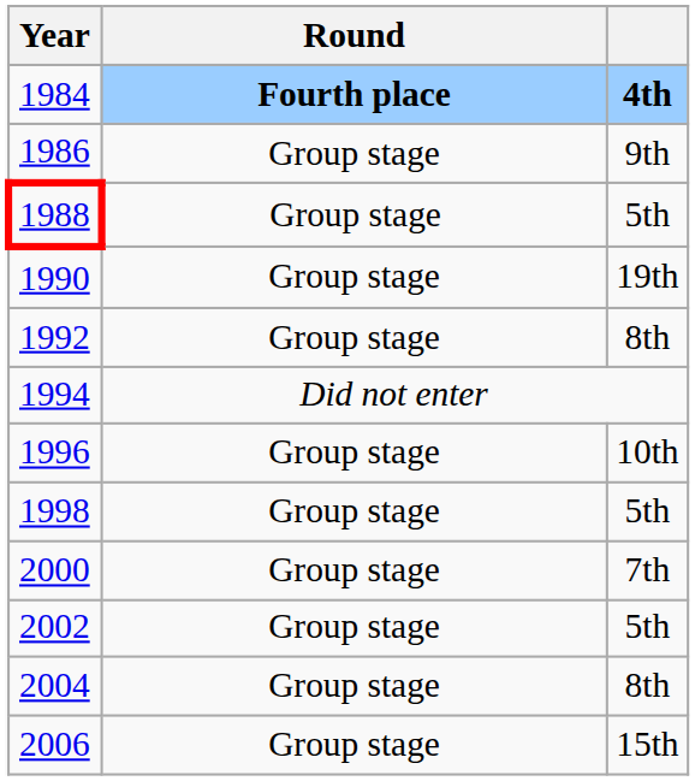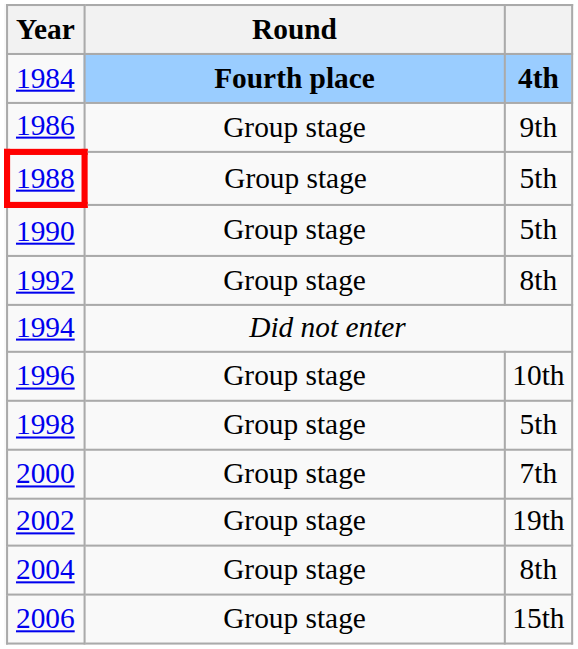 <table class="wikitable" style="text-align: center; font-size:90%">
 <tr>
 <th>Year</th>
 <th style="width:200px">Round</th>
 <th></th>
 </tr>
 <tr>
 <td><a href='#'>1984</a></td>
 <td bgcolor="9acdff"><strong>Fourth place</strong></td>
 <td bgcolor="9acdff"><strong>4th</strong></td>
 </tr>
 <tr>
 <td><a href='#'>1986</a></td>
 <td>Group stage</td>
 <td>9th</td>
 </tr>
 <tr>
 <td style="border: 3px solid red"><a href='#'>1988</a></td>
 <td>Group stage</td>
 <td>5th</td>
 </tr>
 <tr>
 <td><a href='#'>1990</a></td>
 <td>Group stage</td>
-<td>19th</td>
+<td>5th</td>
 </tr>
 <tr>
 <td><a href='#'>1992</a></td>
 <td>Group stage</td>
 <td>8th</td>
 </tr>
 <tr>
 <td><a href='#'>1994</a></td>
 <td colspan="2"><em>Did not enter</em></td>
 </tr>
 <tr>
 <td><a href='#'>1996</a></td>
 <td>Group stage</td>
 <td>10th</td>
 </tr>
 <tr>
 <td><a href='#'>1998</a></td>
 <td>Group stage</td>
 <td>5th</td>
 </tr>
 <tr>
 <td><a href='#'>2000</a></td>
 <td>Group stage</td>
 <td>7th</td>
 </tr>
 <tr>
 <td><a href='#'>2002</a></td>
 <td>Group stage</td>
-<td>5th</td>
+<td>19th</td>
 </tr>
 <tr>
 <td><a href='#'>2004</a></td>
 <td>Group stage</td>
 <td>8th</td>
 </tr>
 <tr>
 <td><a href='#'>2006</a></td>
 <td>Group stage</td>
 <td>15th</td>
 </tr>
 </table>
